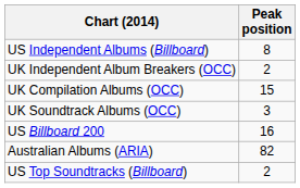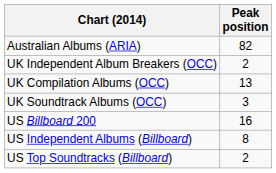 <table class="wikitable sortable">
 <tr>
 <th>Chart (2014)</th>
 <th>Peak<br>position</th>
 </tr>
 <tr>
-<td>US <a href='#'>Independent Albums</a> (<em><a href='#'>Billboard</a></em>)</td>
-<td align=center>8</td>
+<td>Australian Albums (<a href='#'>ARIA</a>)</td>
+<td align=center>82</td>
 </tr>
 <tr>
 <td>UK Independent Album Breakers (<a href='#'>OCC</a>)</td>
 <td align=center>2</td>
 </tr>
 <tr>
 <td>UK Compilation Albums (<a href='#'>OCC</a>)</td>
-<td align=center>15</td>
+<td align=center>13</td>
 </tr>
 <tr>
 <td>UK Soundtrack Albums (<a href='#'>OCC</a>)</td>
 <td align=center>3</td>
 </tr>
 <tr>
 <td>US <a href='#'><em>Billboard</em> 200</a></td>
 <td align=center>16</td>
 </tr>
 <tr>
-<td>Australian Albums (<a href='#'>ARIA</a>)</td>
-<td align=center>82</td>
+<td>US <a href='#'>Independent Albums</a> (<em><a href='#'>Billboard</a></em>)</td>
+<td align=center>8</td>
 </tr>
 <tr>
 <td>US <a href='#'>Top Soundtracks</a> (<em><a href='#'>Billboard</a></em>)</td>
 <td align=center>2</td>
 </tr>
 </table>
